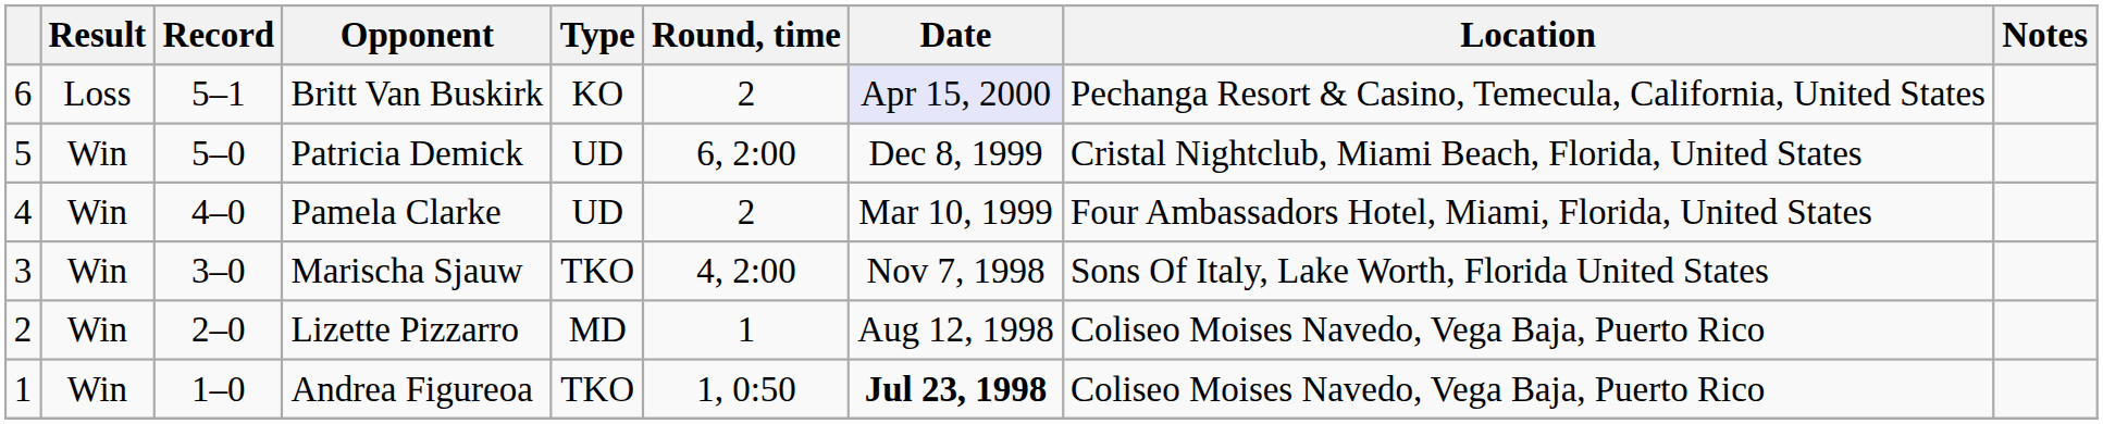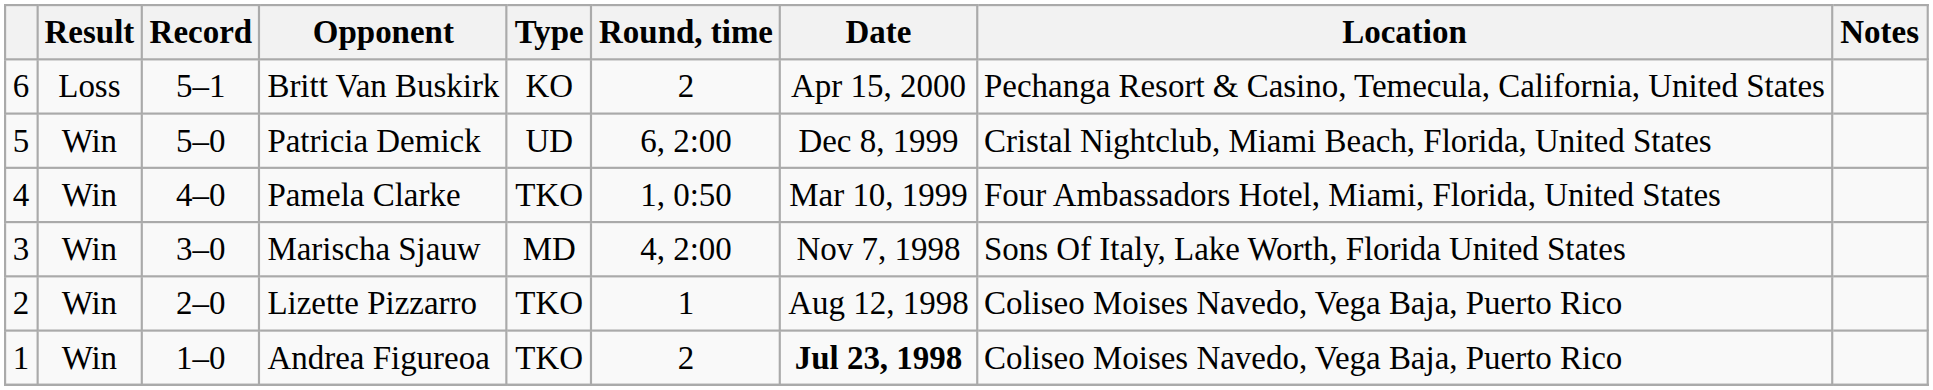 <table class="wikitable" style="text-align:center; font-size:95%">
 <tr>
 <th></th>
 <th>Result</th>
 <th>Record</th>
 <th>Opponent</th>
 <th>Type</th>
 <th>Round, time</th>
 <th>Date</th>
 <th>Location</th>
 <th>Notes</th>
 </tr>
 <tr>
 <td>6</td>
 <td>Loss</td>
 <td>5–1</td>
 <td style="text-align:left;"> Britt Van Buskirk</td>
 <td>KO</td>
 <td>2</td>
-<td style="background: lavender;">Apr 15, 2000</td>
+<td>Apr 15, 2000</td>
 <td style="text-align:left;"> Pechanga Resort & Casino, Temecula, California, United States</td>
 <td style="text-align:left;"></td>
 </tr>
 <tr>
 <td>5</td>
 <td>Win</td>
 <td>5–0</td>
 <td style="text-align:left;"> Patricia Demick</td>
 <td>UD</td>
 <td>6, 2:00</td>
 <td>Dec 8, 1999</td>
 <td style="text-align:left;"> Cristal Nightclub, Miami Beach, Florida, United States</td>
 <td style="text-align:left;"></td>
 </tr>
 <tr>
 <td>4</td>
 <td>Win</td>
 <td>4–0</td>
 <td style="text-align:left;"> Pamela Clarke</td>
-<td>UD</td>
-<td>2</td>
+<td>TKO</td>
+<td>1, 0:50</td>
 <td>Mar 10, 1999</td>
 <td style="text-align:left;"> Four Ambassadors Hotel, Miami, Florida, United States</td>
 <td style="text-align:left;"></td>
 </tr>
 <tr>
 <td>3</td>
 <td>Win</td>
 <td>3–0</td>
 <td style="text-align:left;"> Marischa Sjauw</td>
-<td>TKO</td>
+<td>MD</td>
 <td>4, 2:00</td>
 <td>Nov 7, 1998</td>
 <td style="text-align:left;"> Sons Of Italy, Lake Worth, Florida United States</td>
 <td style="text-align:left;"></td>
 </tr>
 <tr>
 <td>2</td>
 <td>Win</td>
 <td>2–0</td>
 <td style="text-align:left;"> Lizette Pizzarro</td>
-<td>MD</td>
+<td>TKO</td>
 <td>1</td>
 <td>Aug 12, 1998</td>
 <td style="text-align:left;"> Coliseo Moises Navedo, Vega Baja, Puerto Rico</td>
 <td style="text-align:left;"></td>
 </tr>
 <tr>
 <td>1</td>
 <td>Win</td>
 <td>1–0</td>
 <td style="text-align:left;"> Andrea Figureoa</td>
 <td>TKO</td>
-<td>1, 0:50</td>
+<td>2</td>
 <td><strong>Jul 23, 1998</strong></td>
 <td style="text-align:left;"> Coliseo Moises Navedo, Vega Baja, Puerto Rico</td>
 <td style="text-align:left;"></td>
 </tr>
 <tr>
 </tr>
 </table>
